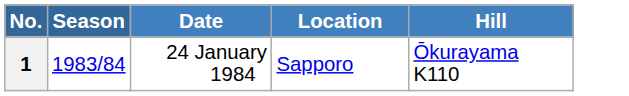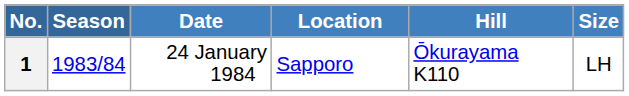 <table class="wikitable sortable" style="font-size:86%; line-height:15px; text-align:left; border:grey solid 1px; border-collapse:collapse; background:#ffffff;">
 <tr style="background:#efefef;">
 <th style="background-color:#369; color:white; width:10px;">No.</th>
 <th style="background-color:#369; color:white;  width:30px;">Season</th>
 <th style="background-color:#4180be; color:white; width:89px;">Date</th>
 <th style="background-color:#4180be; color:white; width:86px;">Location</th>
 <th style="background-color:#4180be; color:white; width:105px;">Hill</th>
+<th style="background-color:#4180be; color:white; width:25px;">Size</th>
 </tr>
 <tr>
 <th scope=row style="text-align:center;">1</th>
 <td align=center><a href='#'>1983/84</a></td>
 <td align=right>24 January 1984  </td>
 <td> <a href='#'>Sapporo</a></td>
 <td><a href='#'>Ōkurayama</a> K110</td>
+<td align=center>LH</td>
 </tr>
 </table>
